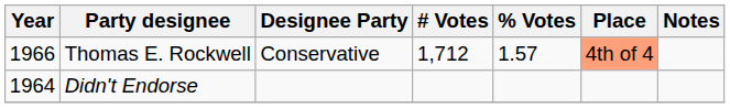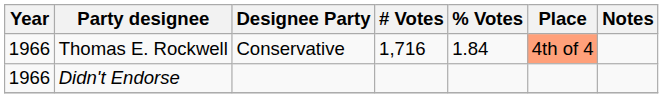 <table class=wikitable>
 <tr bgcolor=lightgrey>
 <th>Year</th>
 <th>Party designee</th>
 <th>Designee Party</th>
 <th># Votes</th>
 <th>% Votes</th>
 <th>Place</th>
 <th>Notes</th>
 </tr>
 <tr>
 <td>1966</td>
 <td>Thomas E. Rockwell</td>
 <td>Conservative</td>
-<td>1,712</td>
-<td>1.57</td>
+<td>1,716</td>
+<td>1.84</td>
 <td style="background: lightsalmon;">4th of 4</td>
 <td></td>
 </tr>
 <tr>
-<td>1964</td>
+<td>1966</td>
 <td><em>Didn't Endorse</em></td>
 <td></td>
 <td></td>
 <td></td>
 <td></td>
 <td></td>
 </tr>
 <tr>
 </tr>
 </table>
